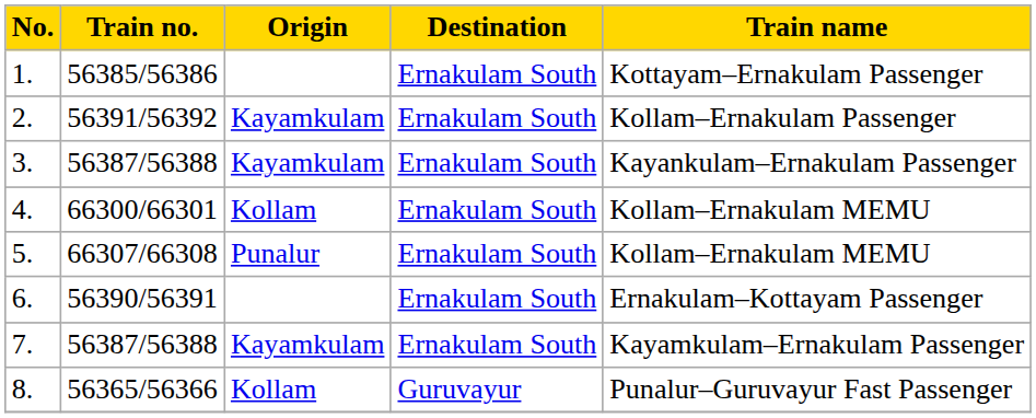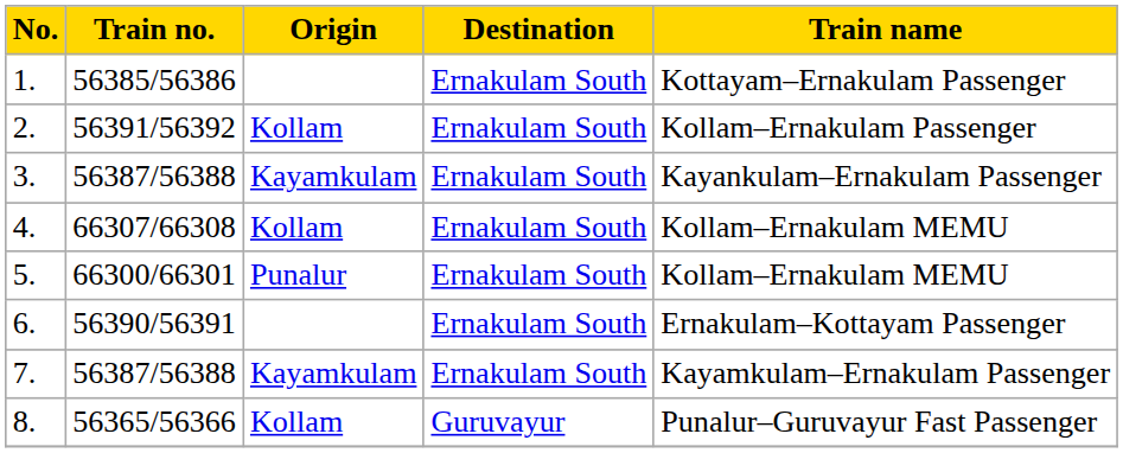 <table class="wikitable sortable" style="background:#fff;">
 <tr>
 <th style="background:gold;">No.</th>
 <th ! style="background:gold;">Train no.</th>
 <th ! style="background:gold;">Origin</th>
 <th ! style="background:gold;">Destination</th>
 <th ! style="background:gold;">Train name</th>
 </tr>
 <tr>
 <td>1.</td>
 <td>56385/56386</td>
 <td></td>
 <td><a href='#'>Ernakulam South</a></td>
 <td>Kottayam–Ernakulam Passenger</td>
 </tr>
 <tr>
 <td>2.</td>
 <td>56391/56392</td>
-<td><a href='#'>Kayamkulam</a></td>
+<td><a href='#'>Kollam</a></td>
 <td><a href='#'>Ernakulam South</a></td>
 <td>Kollam–Ernakulam Passenger</td>
 </tr>
 <tr>
 <td>3.</td>
 <td>56387/56388</td>
 <td><a href='#'>Kayamkulam</a></td>
 <td><a href='#'>Ernakulam South</a></td>
 <td>Kayankulam–Ernakulam Passenger</td>
 </tr>
 <tr>
 <td>4.</td>
-<td>66300/66301</td>
+<td>66307/66308</td>
 <td><a href='#'>Kollam</a></td>
 <td><a href='#'>Ernakulam South</a></td>
 <td>Kollam–Ernakulam MEMU</td>
 </tr>
 <tr>
 <td>5.</td>
-<td>66307/66308</td>
+<td>66300/66301</td>
 <td><a href='#'>Punalur</a></td>
 <td><a href='#'>Ernakulam South</a></td>
 <td>Kollam–Ernakulam MEMU</td>
 </tr>
 <tr>
 <td>6.</td>
 <td>56390/56391</td>
 <td></td>
 <td><a href='#'>Ernakulam South</a></td>
 <td>Ernakulam–Kottayam Passenger</td>
 </tr>
 <tr>
 <td>7.</td>
 <td>56387/56388</td>
 <td><a href='#'>Kayamkulam</a></td>
 <td><a href='#'>Ernakulam South</a></td>
 <td>Kayamkulam–Ernakulam Passenger</td>
 </tr>
 <tr>
 <td>8.</td>
 <td>56365/56366</td>
 <td><a href='#'>Kollam</a></td>
 <td><a href='#'>Guruvayur</a></td>
 <td>Punalur–Guruvayur Fast Passenger</td>
 </tr>
 <tr>
 </tr>
 </table>
